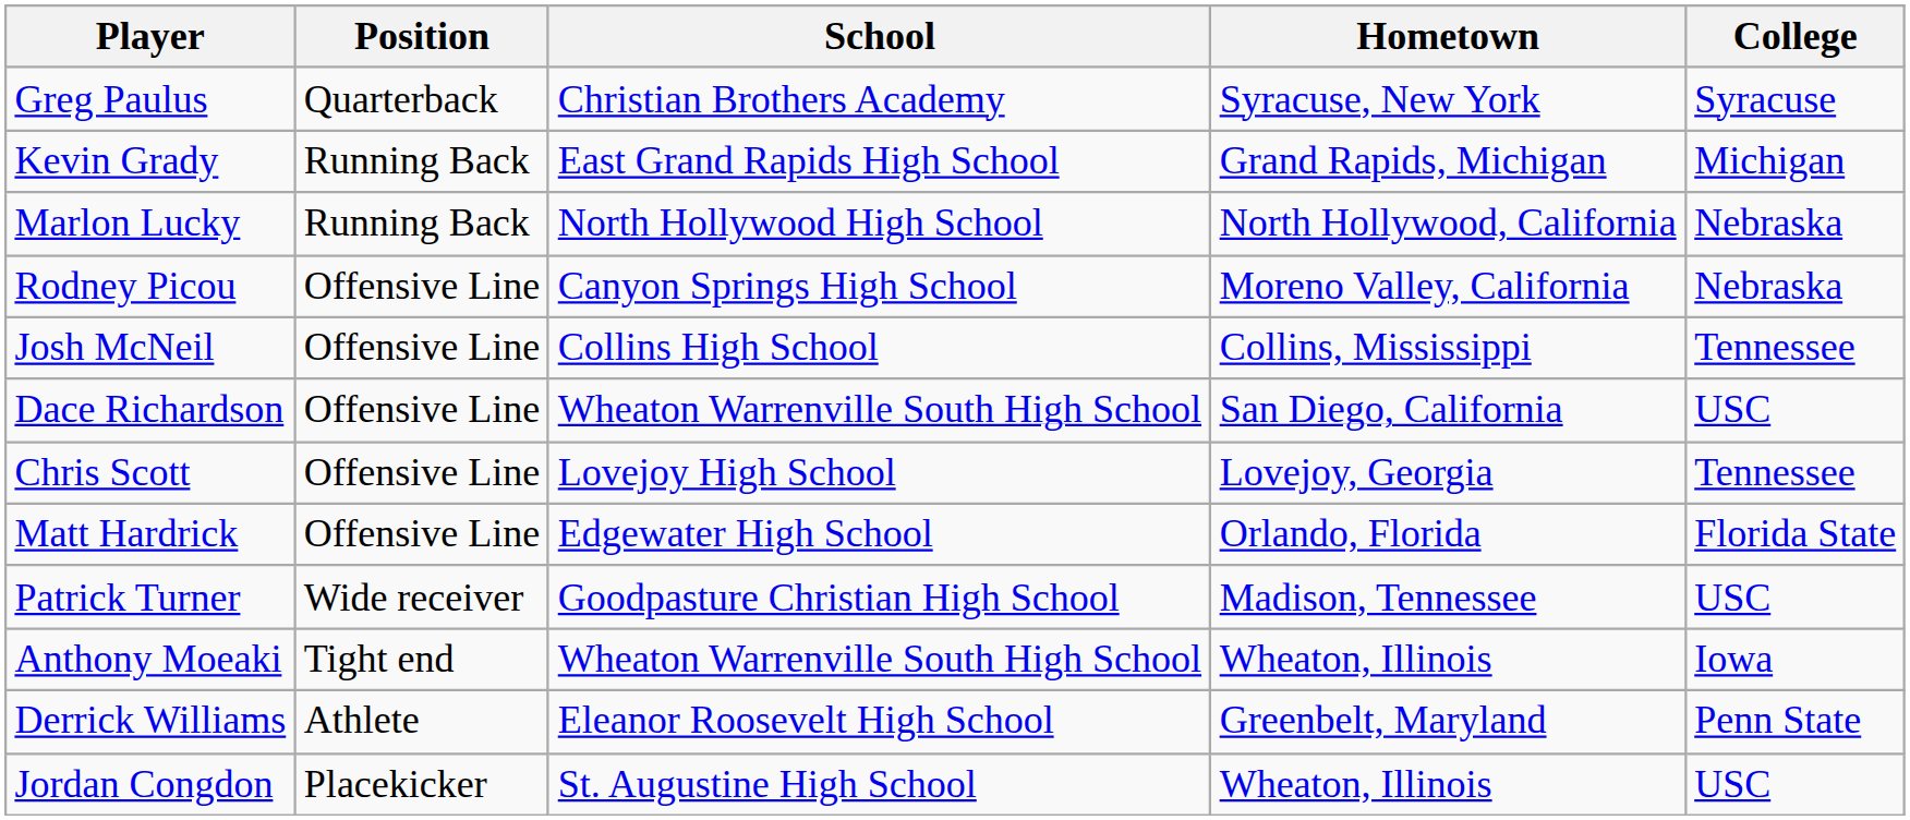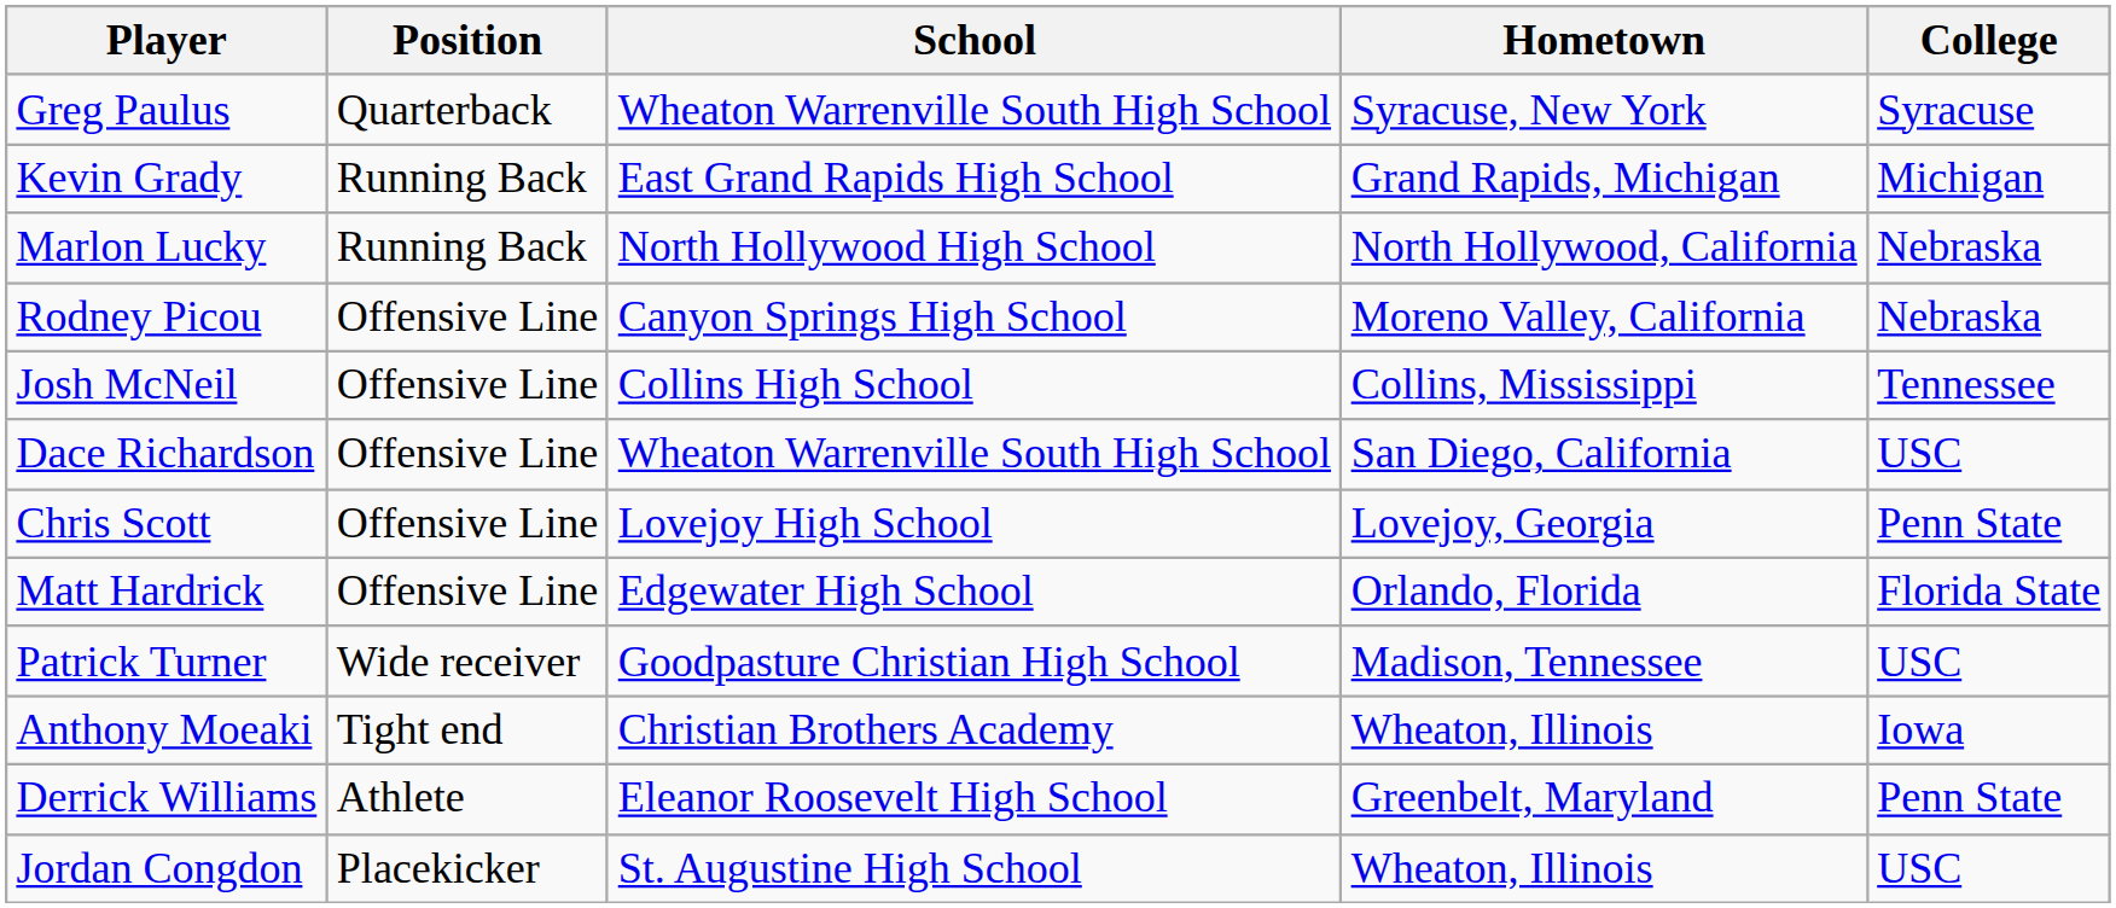 <table class="wikitable">
 <tr>
 <th>Player</th>
 <th>Position</th>
 <th>School</th>
 <th>Hometown</th>
 <th>College</th>
 </tr>
 <tr>
 <td><a href='#'>Greg Paulus</a></td>
 <td>Quarterback</td>
-<td><a href='#'>Christian Brothers Academy</a></td>
+<td><a href='#'>Wheaton Warrenville South High School</a></td>
 <td><a href='#'>Syracuse, New York</a></td>
 <td><a href='#'>Syracuse</a></td>
 </tr>
 <tr>
 <td><a href='#'>Kevin Grady</a></td>
 <td>Running Back</td>
 <td><a href='#'>East Grand Rapids High School</a></td>
 <td><a href='#'>Grand Rapids, Michigan</a></td>
 <td><a href='#'>Michigan</a></td>
 </tr>
 <tr>
 <td><a href='#'>Marlon Lucky</a></td>
 <td>Running Back</td>
 <td><a href='#'>North Hollywood High School</a></td>
 <td><a href='#'>North Hollywood, California</a></td>
 <td><a href='#'>Nebraska</a></td>
 </tr>
 <tr>
 <td><a href='#'>Rodney Picou</a></td>
 <td>Offensive Line</td>
 <td><a href='#'>Canyon Springs High School</a></td>
 <td><a href='#'>Moreno Valley, California</a></td>
 <td><a href='#'>Nebraska</a></td>
 </tr>
 <tr>
 <td><a href='#'>Josh McNeil</a></td>
 <td>Offensive Line</td>
 <td><a href='#'>Collins High School</a></td>
 <td><a href='#'>Collins, Mississippi</a></td>
 <td><a href='#'>Tennessee</a></td>
 </tr>
 <tr>
 <td><a href='#'>Dace Richardson</a></td>
 <td>Offensive Line</td>
 <td><a href='#'>Wheaton Warrenville South High School</a></td>
 <td><a href='#'>San Diego, California</a></td>
 <td><a href='#'>USC</a></td>
 </tr>
 <tr>
 <td><a href='#'>Chris Scott</a></td>
 <td>Offensive Line</td>
 <td><a href='#'>Lovejoy High School</a></td>
 <td><a href='#'>Lovejoy, Georgia</a></td>
-<td><a href='#'>Tennessee</a></td>
+<td><a href='#'>Penn State</a></td>
 </tr>
 <tr>
 <td><a href='#'>Matt Hardrick</a></td>
 <td>Offensive Line</td>
 <td><a href='#'>Edgewater High School</a></td>
 <td><a href='#'>Orlando, Florida</a></td>
 <td><a href='#'>Florida State</a></td>
 </tr>
 <tr>
 <td><a href='#'>Patrick Turner</a></td>
 <td>Wide receiver</td>
 <td><a href='#'>Goodpasture Christian High School</a></td>
 <td><a href='#'>Madison, Tennessee</a></td>
 <td><a href='#'>USC</a></td>
 </tr>
 <tr>
 <td><a href='#'>Anthony Moeaki</a></td>
 <td>Tight end</td>
-<td><a href='#'>Wheaton Warrenville South High School</a></td>
+<td><a href='#'>Christian Brothers Academy</a></td>
 <td><a href='#'>Wheaton, Illinois</a></td>
 <td><a href='#'>Iowa</a></td>
 </tr>
 <tr>
 <td><a href='#'>Derrick Williams</a></td>
 <td>Athlete</td>
 <td><a href='#'>Eleanor Roosevelt High School</a></td>
 <td><a href='#'>Greenbelt, Maryland</a></td>
 <td><a href='#'>Penn State</a></td>
 </tr>
 <tr>
 <td><a href='#'>Jordan Congdon</a></td>
 <td>Placekicker</td>
 <td><a href='#'>St. Augustine High School</a></td>
 <td><a href='#'>Wheaton, Illinois</a></td>
 <td><a href='#'>USC</a></td>
 </tr>
 </table>
